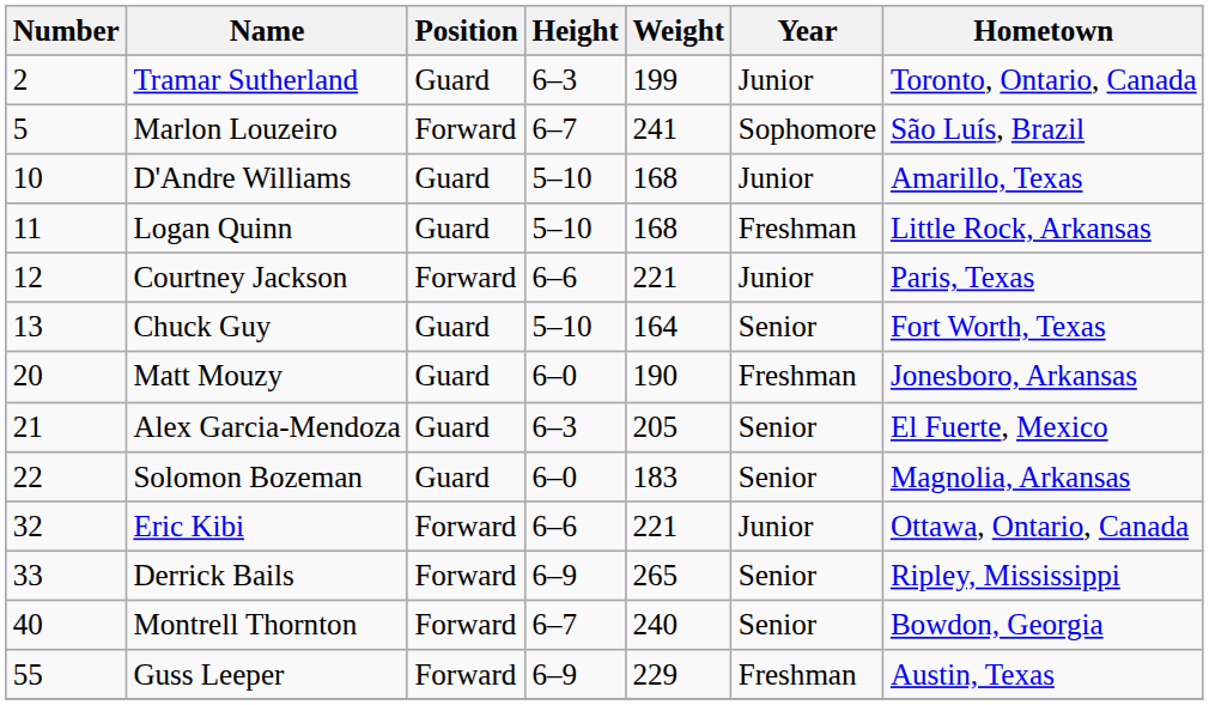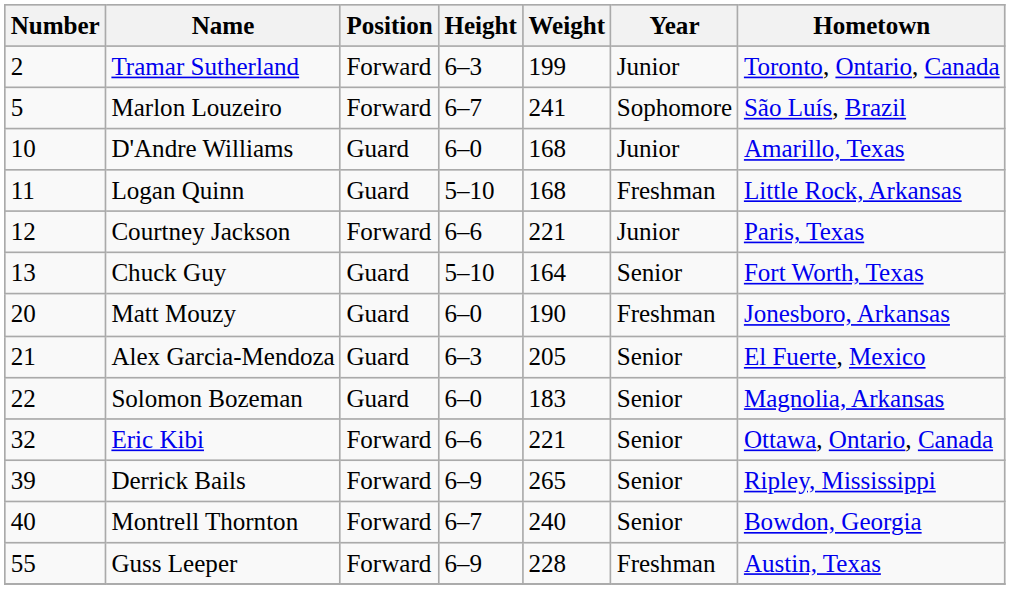 <table class="wikitable" style="font-size: 95%;">
 <tr>
 <th>Number</th>
 <th>Name</th>
 <th>Position</th>
 <th>Height</th>
 <th>Weight</th>
 <th>Year</th>
 <th>Hometown</th>
 </tr>
 <tr>
 <td>2</td>
 <td><a href='#'>Tramar Sutherland</a></td>
-<td>Guard</td>
+<td>Forward</td>
 <td>6–3</td>
 <td>199</td>
 <td>Junior</td>
 <td><a href='#'>Toronto</a>, <a href='#'>Ontario</a>, <a href='#'>Canada</a></td>
 </tr>
 <tr>
 <td>5</td>
 <td>Marlon Louzeiro</td>
 <td>Forward</td>
 <td>6–7</td>
 <td>241</td>
 <td>Sophomore</td>
 <td><a href='#'>São Luís</a>, <a href='#'>Brazil</a></td>
 </tr>
 <tr>
 <td>10</td>
 <td>D'Andre Williams</td>
 <td>Guard</td>
-<td>5–10</td>
+<td>6–0</td>
 <td>168</td>
 <td>Junior</td>
 <td><a href='#'>Amarillo, Texas</a></td>
 </tr>
 <tr>
 <td>11</td>
 <td>Logan Quinn</td>
 <td>Guard</td>
 <td>5–10</td>
 <td>168</td>
 <td>Freshman</td>
 <td><a href='#'>Little Rock, Arkansas</a></td>
 </tr>
 <tr>
 <td>12</td>
 <td>Courtney Jackson</td>
 <td>Forward</td>
 <td>6–6</td>
 <td>221</td>
 <td>Junior</td>
 <td><a href='#'>Paris, Texas</a></td>
 </tr>
 <tr>
 <td>13</td>
 <td>Chuck Guy</td>
 <td>Guard</td>
 <td>5–10</td>
 <td>164</td>
 <td>Senior</td>
 <td><a href='#'>Fort Worth, Texas</a></td>
 </tr>
 <tr>
 <td>20</td>
 <td>Matt Mouzy</td>
 <td>Guard</td>
 <td>6–0</td>
 <td>190</td>
 <td>Freshman</td>
 <td><a href='#'>Jonesboro, Arkansas</a></td>
 </tr>
 <tr>
 <td>21</td>
 <td>Alex Garcia-Mendoza</td>
 <td>Guard</td>
 <td>6–3</td>
 <td>205</td>
 <td>Senior</td>
 <td><a href='#'>El Fuerte</a>, <a href='#'>Mexico</a></td>
 </tr>
 <tr>
 <td>22</td>
 <td>Solomon Bozeman</td>
 <td>Guard</td>
 <td>6–0</td>
 <td>183</td>
 <td>Senior</td>
 <td><a href='#'>Magnolia, Arkansas</a></td>
 </tr>
 <tr>
 <td>32</td>
 <td><a href='#'>Eric Kibi</a></td>
 <td>Forward</td>
 <td>6–6</td>
 <td>221</td>
-<td>Junior</td>
+<td>Senior</td>
 <td><a href='#'>Ottawa</a>, <a href='#'>Ontario</a>, <a href='#'>Canada</a></td>
 </tr>
 <tr>
-<td>33</td>
+<td>39</td>
 <td>Derrick Bails</td>
 <td>Forward</td>
 <td>6–9</td>
 <td>265</td>
 <td>Senior</td>
 <td><a href='#'>Ripley, Mississippi</a></td>
 </tr>
 <tr>
 <td>40</td>
 <td>Montrell Thornton</td>
 <td>Forward</td>
 <td>6–7</td>
 <td>240</td>
 <td>Senior</td>
 <td><a href='#'>Bowdon, Georgia</a></td>
 </tr>
 <tr>
 <td>55</td>
 <td>Guss Leeper</td>
 <td>Forward</td>
 <td>6–9</td>
-<td>229</td>
+<td>228</td>
 <td>Freshman</td>
 <td><a href='#'>Austin, Texas</a></td>
 </tr>
 <tr>
 </tr>
 </table>
